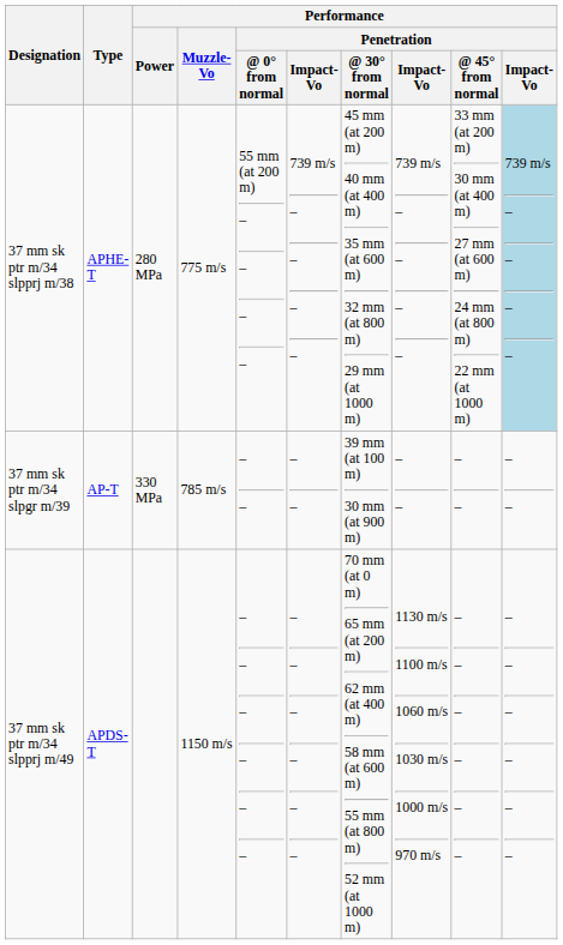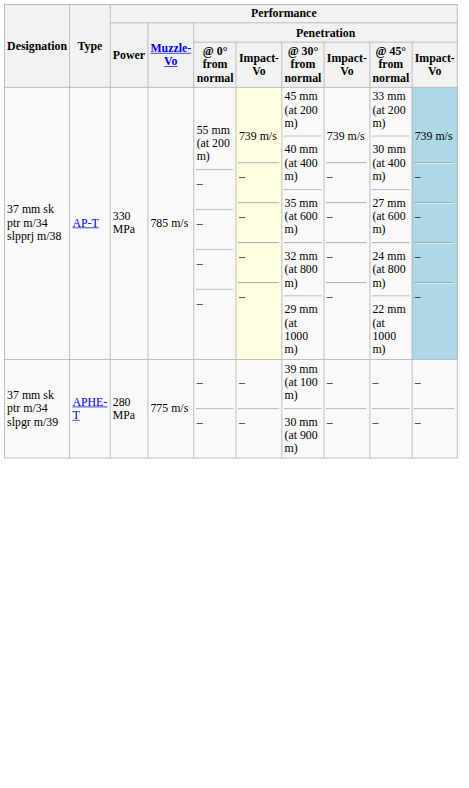 <table class="wikitable">
 <tr>
 <th rowspan="3">Designation</th>
 <th rowspan="3">Type</th>
 <th colspan="8">Performance</th>
 </tr>
 <tr>
 <th rowspan="2">Power</th>
 <th rowspan="2"><a href='#'>Muzzle-Vo</a></th>
 <th colspan="6">Penetration</th>
 </tr>
 <tr>
 <th>@ 0°<br>from<br>normal</th>
 <th>Impact-Vo</th>
 <th>@ 30°<br>from<br>normal</th>
 <th>Impact-Vo</th>
 <th>@ 45°<br>from<br>normal</th>
 <th>Impact-Vo</th>
 </tr>
 <tr>
 <td>37 mm sk ptr m/34<br>slpprj m/38</td>
-<td><a href='#'>APHE-T</a></td>
-<td>280<br>MPa</td>
-<td>775 m/s</td>
+<td><a href='#'>AP-T</a></td>
+<td>330<br>MPa</td>
+<td>785 m/s</td>
 <td>55 mm<br>(at 200 m)<hr>–<br> <hr>–<br> <hr>–<br> <hr>–<br> </td>
-<td>739 m/s<br> <hr>–<br> <hr>–<br> <hr>–<br> <hr>–<br> </td>
+<td style="background: lightyellow;">739 m/s<br> <hr>–<br> <hr>–<br> <hr>–<br> <hr>–<br> </td>
 <td>45 mm<br>(at 200 m)<hr>40 mm<br>(at 400 m)<hr>35 mm<br>(at 600 m)<hr>32 mm<br>(at 800 m)<hr>29 mm<br>(at 1000 m)</td>
 <td>739 m/s<br> <hr>–<br> <hr>–<br> <hr>–<br> <hr>–<br> </td>
 <td>33 mm<br>(at 200 m)<hr>30 mm<br>(at 400 m)<hr>27 mm<br>(at 600 m)<hr>24 mm<br>(at 800 m)<hr>22 mm<br>(at 1000 m)</td>
 <td style="background: lightblue;">739 m/s<br> <hr>–<br> <hr>–<br> <hr>–<br> <hr>–<br> </td>
 </tr>
 <tr>
 <td>37 mm sk ptr m/34<br>slpgr m/39</td>
-<td><a href='#'>AP-T</a></td>
-<td>330<br>MPa</td>
-<td>785 m/s</td>
+<td><a href='#'>APHE-T</a></td>
+<td>280<br>MPa</td>
+<td>775 m/s</td>
 <td>–<br> <hr>–<br> </td>
 <td>–<br> <hr>–<br> </td>
 <td>39 mm<br>(at 100 m)<hr>30 mm<br>(at 900 m)</td>
 <td>–<br> <hr>–<br> </td>
 <td>–<br> <hr>–<br> </td>
 <td>–<br> <hr>–<br> </td>
 </tr>
-<tr>
-<td>37 mm sk ptr m/34<br>slpprj m/49</td>
-<td><a href='#'>APDS-T</a></td>
-<td></td>
-<td>1150 m/s</td>
-<td>–<br> <hr>–<br> <hr>–<br> <hr>–<br> <hr>–<br> <hr>–<br> </td>
-<td>–<br> <hr>–<br> <hr>–<br> <hr>–<br> <hr>–<br> <hr>–<br> </td>
-<td>70 mm<br>(at 0 m)<hr>65 mm<br>(at 200 m)<hr>62 mm<br>(at 400 m)<hr>58 mm<br>(at 600 m)<hr>55 mm<br>(at 800 m)<hr>52 mm<br>(at 1000 m)</td>
-<td>1130 m/s<br> <hr>1100 m/s<br> <hr>1060 m/s<br> <hr>1030 m/s<br> <hr>1000 m/s<br> <hr>970 m/s<br> </td>
-<td>–<br> <hr>–<br> <hr>–<br> <hr>–<br> <hr>–<br> <hr>–<br> </td>
-<td>–<br> <hr>–<br> <hr>–<br> <hr>–<br> <hr>–<br> <hr>–<br> </td>
-</tr>
 </table>
